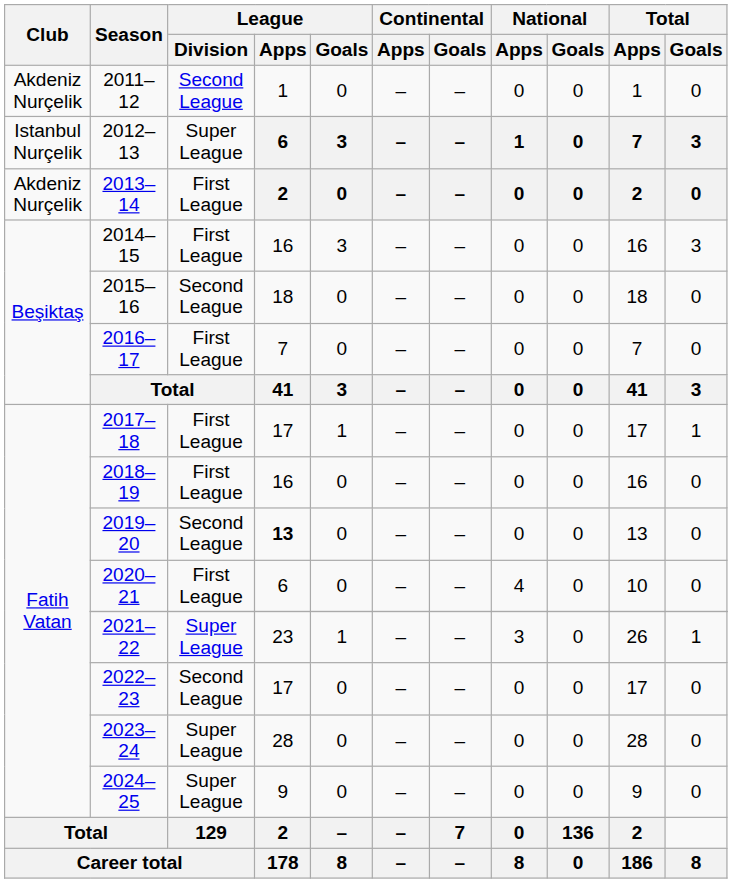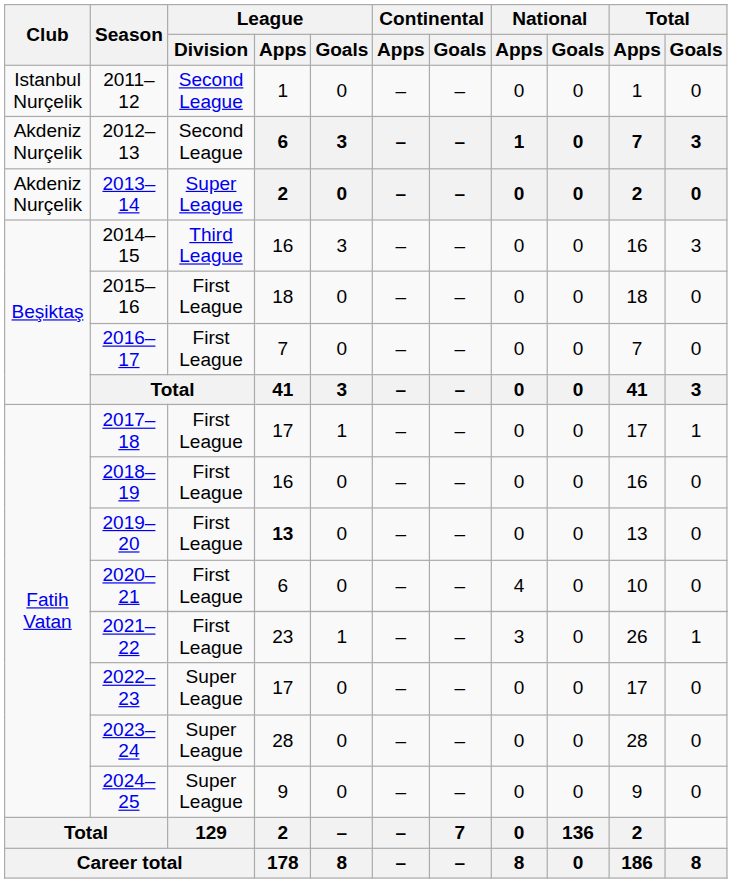 <table class="wikitable" style="text-align: center;">
 <tr>
 <th rowspan=2>Club</th>
 <th rowspan=2>Season</th>
 <th colspan=3>League</th>
 <th colspan=2>Continental</th>
 <th colspan=2>National</th>
 <th colspan=2>Total</th>
 </tr>
 <tr>
 <th>Division</th>
 <th>Apps</th>
 <th>Goals</th>
 <th>Apps</th>
 <th>Goals</th>
 <th>Apps</th>
 <th>Goals</th>
 <th>Apps</th>
 <th>Goals</th>
 </tr>
 <tr>
-<td>Akdeniz Nurçelik</td>
+<td>Istanbul Nurçelik</td>
 <td>2011–12</td>
 <td><a href='#'>Second League</a></td>
 <td>1</td>
 <td>0</td>
 <td>–</td>
 <td>–</td>
 <td>0</td>
 <td>0</td>
 <td>1</td>
 <td>0</td>
 </tr>
 <tr>
-<td>Istanbul Nurçelik</td>
+<td>Akdeniz Nurçelik</td>
 <td>2012–13</td>
-<td>Super League</td>
+<td>Second League</td>
 <th>6</th>
 <th>3</th>
 <th>–</th>
 <th>–</th>
 <th>1</th>
 <th>0</th>
 <th>7</th>
 <th>3</th>
 </tr>
 <tr>
 <td>Akdeniz Nurçelik</td>
 <td><a href='#'>2013–14</a></td>
-<td>First League</td>
+<td><a href='#'>Super League</a></td>
 <th>2</th>
 <th>0</th>
 <th>–</th>
 <th>–</th>
 <th>0</th>
 <th>0</th>
 <th>2</th>
 <th>0</th>
 </tr>
 <tr>
 <td rowspan=4><a href='#'>Beşiktaş</a></td>
 <td>2014–15</td>
-<td>First League</td>
+<td><a href='#'>Third League</a></td>
 <td>16</td>
 <td>3</td>
 <td>–</td>
 <td>–</td>
 <td>0</td>
 <td>0</td>
 <td>16</td>
 <td>3</td>
 </tr>
 <tr>
 <td>2015–16</td>
-<td>Second League</td>
+<td>First League</td>
 <td>18</td>
 <td>0</td>
 <td>–</td>
 <td>–</td>
 <td>0</td>
 <td>0</td>
 <td>18</td>
 <td>0</td>
 </tr>
 <tr>
 <td><a href='#'>2016–17</a></td>
 <td>First League</td>
 <td>7</td>
 <td>0</td>
 <td>–</td>
 <td>–</td>
 <td>0</td>
 <td>0</td>
 <td>7</td>
 <td>0</td>
 </tr>
 <tr>
 <th colspan=2>Total</th>
 <th>41</th>
 <th>3</th>
 <th>–</th>
 <th>–</th>
 <th>0</th>
 <th>0</th>
 <th>41</th>
 <th>3</th>
 </tr>
 <tr>
 <td rowspan=9><a href='#'>Fatih Vatan</a></td>
 <td><a href='#'>2017–18</a></td>
 <td>First League</td>
 <td>17</td>
 <td>1</td>
 <td>–</td>
 <td>–</td>
 <td>0</td>
 <td>0</td>
 <td>17</td>
 <td>1</td>
 </tr>
 <tr>
 <td><a href='#'>2018–19</a></td>
 <td>First League</td>
 <td>16</td>
 <td>0</td>
 <td>–</td>
 <td>–</td>
 <td>0</td>
 <td>0</td>
 <td>16</td>
 <td>0</td>
 </tr>
 <tr>
 <td><a href='#'>2019–20</a></td>
-<td>Second League</td>
+<td>First League</td>
 <td><strong>13</strong></td>
 <td>0</td>
 <td>–</td>
 <td>–</td>
 <td>0</td>
 <td>0</td>
 <td>13</td>
 <td>0</td>
 </tr>
 <tr>
 <td><a href='#'>2020–21</a></td>
 <td>First League</td>
 <td>6</td>
 <td>0</td>
 <td>–</td>
 <td>–</td>
 <td>4</td>
 <td>0</td>
 <td>10</td>
 <td>0</td>
 </tr>
 <tr |13 ||1 || – || – ||3 ||0 ||16 ||1>
 </tr>
 <tr>
 <td><a href='#'>2021–22</a></td>
-<td><a href='#'>Super League</a></td>
+<td>First League</td>
 <td>23</td>
 <td>1</td>
 <td>–</td>
 <td>–</td>
 <td>3</td>
 <td>0</td>
 <td>26</td>
 <td>1</td>
 </tr>
 <tr>
 <td><a href='#'>2022–23</a></td>
-<td>Second League</td>
+<td>Super League</td>
 <td>17</td>
 <td>0</td>
 <td>–</td>
 <td>–</td>
 <td>0</td>
 <td>0</td>
 <td>17</td>
 <td>0</td>
 </tr>
 <tr>
 <td><a href='#'>2023–24</a></td>
 <td>Super League</td>
 <td>28</td>
 <td>0</td>
 <td>–</td>
 <td>–</td>
 <td>0</td>
 <td>0</td>
 <td>28</td>
 <td>0</td>
 </tr>
 <tr>
 <td><a href='#'>2024–25</a></td>
 <td>Super League</td>
 <td>9</td>
 <td>0</td>
 <td>–</td>
 <td>–</td>
 <td>0</td>
 <td>0</td>
 <td>9</td>
 <td>0</td>
 </tr>
 <tr>
 <th colspan=2>Total</th>
 <th>129</th>
 <th>2</th>
 <th>–</th>
 <th>–</th>
 <th>7</th>
 <th>0</th>
 <th>136</th>
 <th>2</th>
 </tr>
 <tr>
 <th colspan=3>Career total</th>
 <th>178</th>
 <th>8</th>
 <th>–</th>
 <th>–</th>
 <th>8</th>
 <th>0</th>
 <th>186</th>
 <th>8</th>
 </tr>
 </table>
